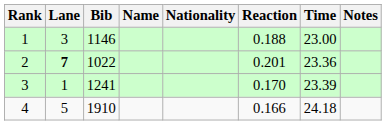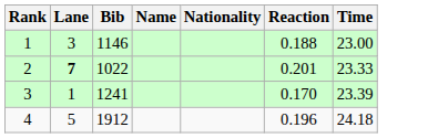 <table class="wikitable sortable" style="text-align:center">
 <tr>
 <th>Rank</th>
 <th>Lane</th>
 <th>Bib</th>
 <th>Name</th>
 <th>Nationality</th>
 <th>Reaction</th>
 <th>Time</th>
-<th>Notes</th>
 </tr>
 <tr bgcolor=ccffcc>
 <td>1</td>
 <td>3</td>
 <td>1146</td>
 <td align=left></td>
 <td align=left></td>
 <td>0.188</td>
 <td>23.00</td>
-<td><strong></strong></td>
 </tr>
 <tr bgcolor=ccffcc>
 <td>2</td>
 <td><strong>7</strong></td>
 <td>1022</td>
 <td align=left></td>
 <td align=left></td>
 <td>0.201</td>
-<td>23.36</td>
-<td><strong></strong></td>
+<td>23.33</td>
 </tr>
 <tr bgcolor=ccffcc>
 <td>3</td>
 <td>1</td>
 <td>1241</td>
 <td align=left></td>
 <td align=left></td>
 <td>0.170</td>
 <td>23.39</td>
-<td><strong></strong></td>
 </tr>
 <tr>
 <td>4</td>
 <td>5</td>
-<td>1910</td>
+<td>1912</td>
 <td align=left></td>
 <td align=left></td>
-<td>0.166</td>
+<td>0.196</td>
 <td>24.18</td>
-<td></td>
 </tr>
 </table>
